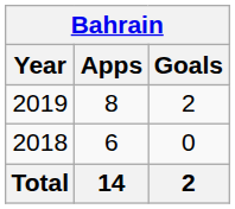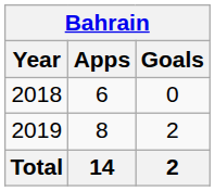 <table class="wikitable" style="text-align:center">
 <tr>
 <th colspan=3><a href='#'>Bahrain</a></th>
 </tr>
 <tr>
 <th>Year</th>
 <th>Apps</th>
 <th>Goals</th>
 </tr>
 <tr>
+<td>2018</td>
+<td>6</td>
+<td>0</td>
+</tr>
+<tr>
 <td>2019</td>
 <td>8</td>
 <td>2</td>
-</tr>
-<tr>
-<td>2018</td>
-<td>6</td>
-<td>0</td>
 </tr>
 <tr>
 <th>Total</th>
 <th>14</th>
 <th>2</th>
 </tr>
 </table>
